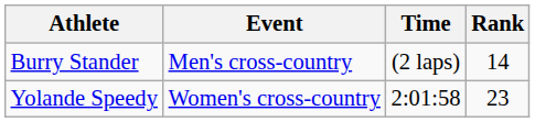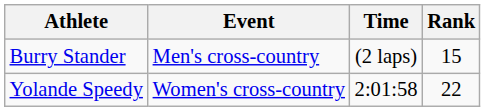 <table class=wikitable style="font-size:90%">
 <tr>
 <th>Athlete</th>
 <th>Event</th>
 <th>Time</th>
 <th>Rank</th>
 </tr>
 <tr align=center>
 <td align=left><a href='#'>Burry Stander</a></td>
 <td align=left><a href='#'>Men's cross-country</a></td>
 <td> (2 laps)</td>
-<td>14</td>
+<td>15</td>
 </tr>
 <tr align=center>
 <td align=left><a href='#'>Yolande Speedy</a></td>
 <td align=left><a href='#'>Women's cross-country</a></td>
 <td>2:01:58</td>
-<td>23</td>
+<td>22</td>
 </tr>
 </table>
